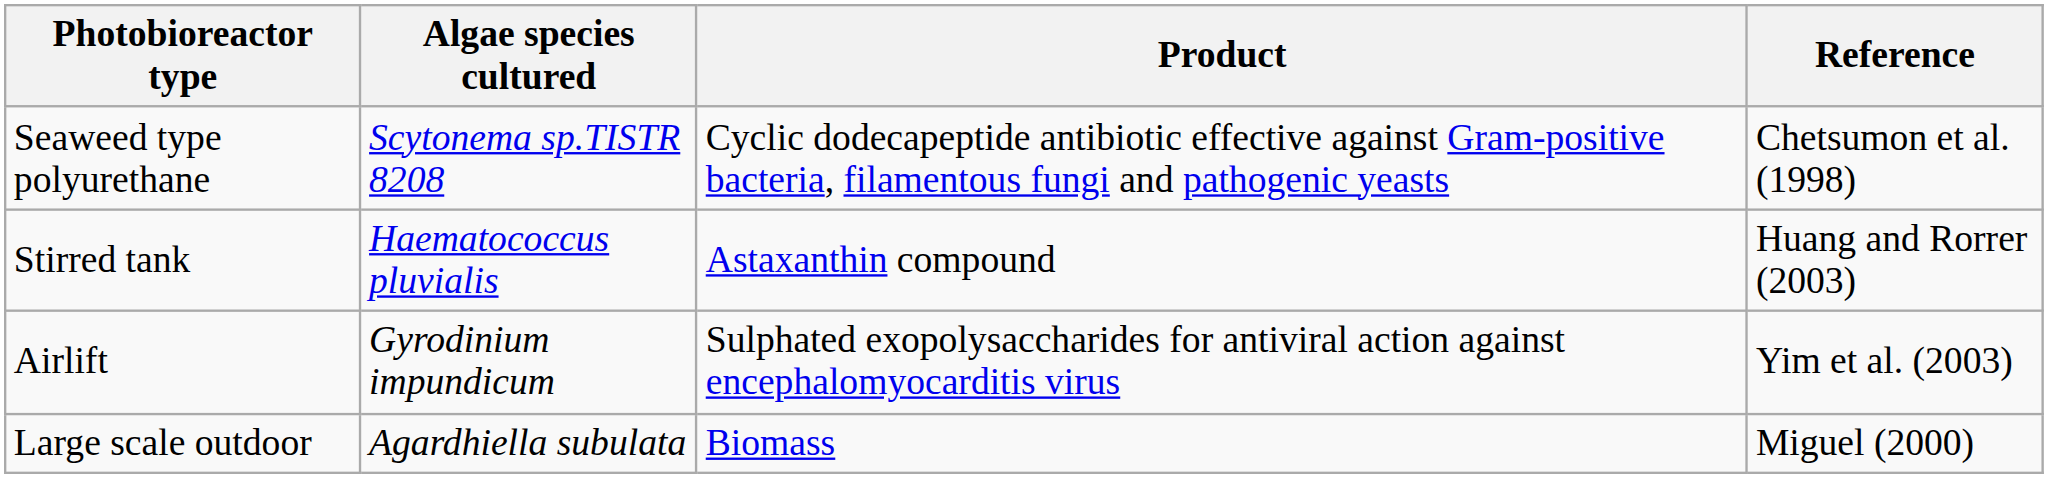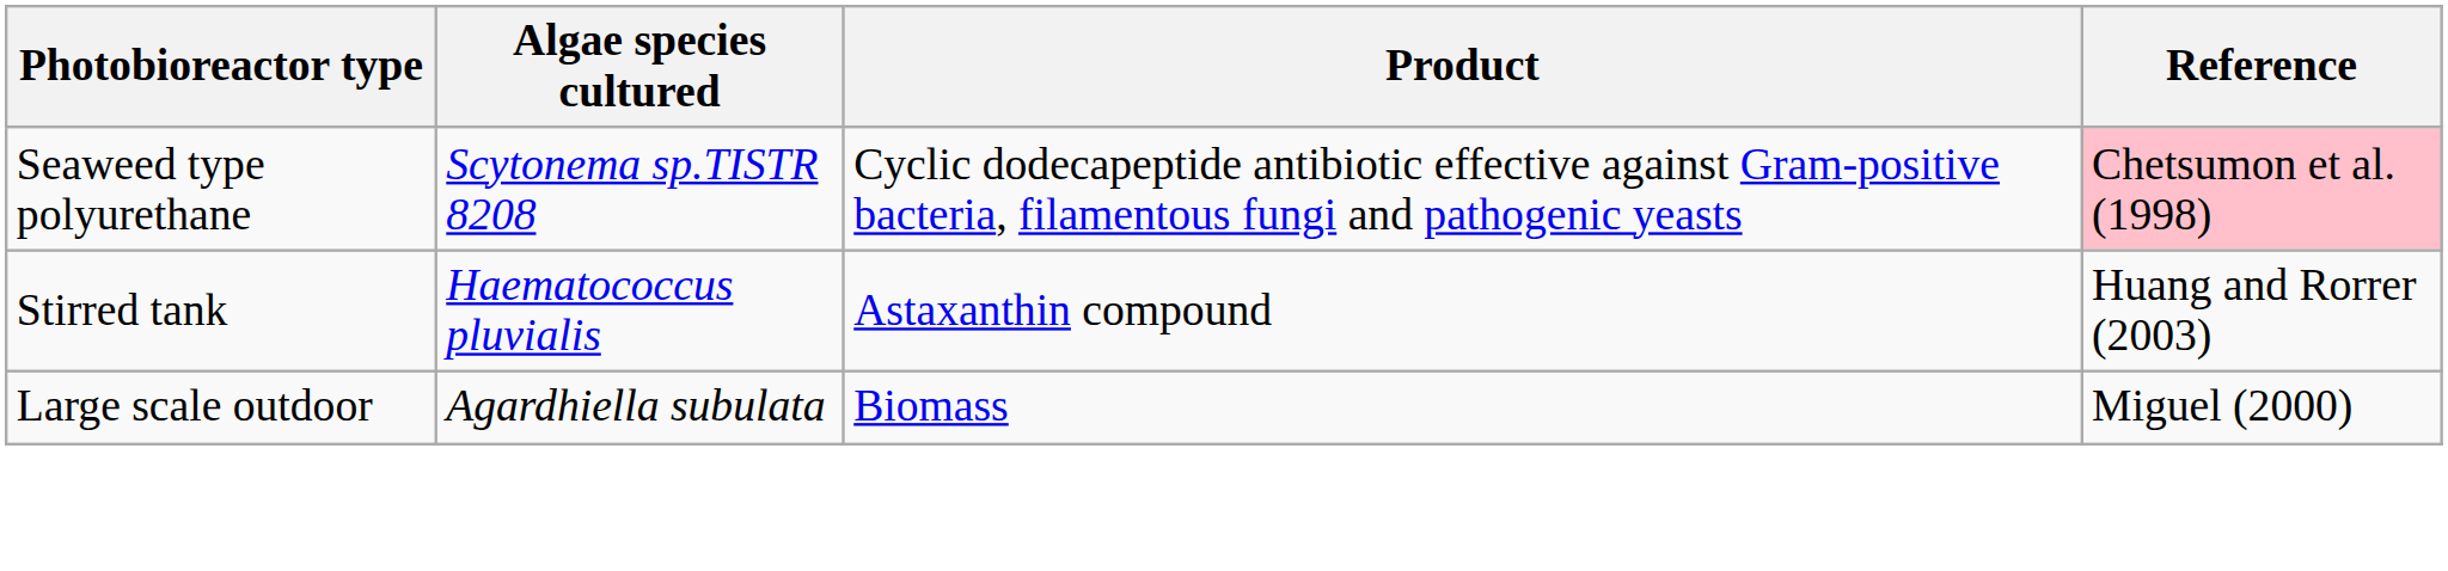 <table class="wikitable">
 <tr>
 <th>Photobioreactor type</th>
 <th>Algae species cultured</th>
 <th>Product</th>
 <th>Reference</th>
 </tr>
 <tr>
 <td>Seaweed type polyurethane</td>
 <td><em><a href='#'>Scytonema sp.TISTR 8208</a></em></td>
 <td>Cyclic dodecapeptide antibiotic effective against <a href='#'>Gram-positive bacteria</a>, <a href='#'>filamentous fungi</a> and <a href='#'>pathogenic yeasts</a></td>
-<td>Chetsumon et al. (1998)</td>
+<td style="background: pink;">Chetsumon et al. (1998)</td>
 </tr>
 <tr>
 <td>Stirred tank</td>
 <td><em><a href='#'>Haematococcus pluvialis</a></em></td>
 <td><a href='#'>Astaxanthin</a> compound</td>
 <td>Huang and Rorrer (2003)</td>
 </tr>
 <tr>
-<td>Airlift</td>
-<td><em>Gyrodinium impundicum</em></td>
-<td>Sulphated exopolysaccharides for antiviral action against <a href='#'>encephalomyocarditis virus</a></td>
-<td>Yim et al. (2003)</td>
-</tr>
-<tr>
 <td>Large scale outdoor</td>
 <td><em>Agardhiella subulata</em></td>
 <td><a href='#'>Biomass</a></td>
 <td>Miguel (2000)</td>
 </tr>
 </table>
